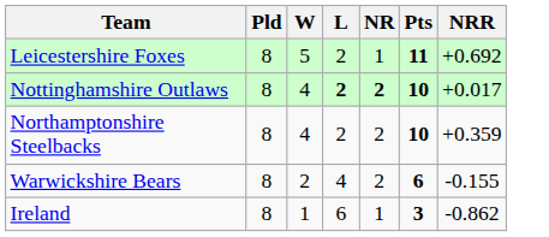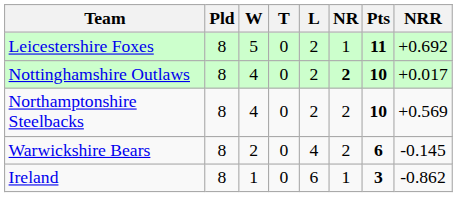 <table class="wikitable" style="text-align:center;">
 <tr>
 <th width=175>Team</th>
 <th width=20 abbr="Played">Pld</th>
 <th width=20 abbr="Won">W</th>
+<th width=20 abbr="Tied">T</th>
 <th width=20 abbr="Lost">L</th>
 <th width=20 abbr="No result">NR</th>
 <th width=20 abbr="Points">Pts</th>
 <th width=20 abbr="Net run rate">NRR</th>
 </tr>
 <tr style="background:#ccffcc;">
 <td style="text-align:left;"><a href='#'>Leicestershire Foxes</a></td>
 <td>8</td>
 <td>5</td>
+<td>0</td>
 <td>2</td>
 <td>1</td>
 <td><strong>11</strong></td>
 <td>+0.692</td>
 </tr>
 <tr style="background:#ccffcc;">
 <td style="text-align:left;"><a href='#'>Nottinghamshire Outlaws</a></td>
 <td>8</td>
 <td>4</td>
-<td><strong>2</strong></td>
+<td>0</td>
+<td>2</td>
 <td><strong>2</strong></td>
 <td><strong>10</strong></td>
 <td>+0.017</td>
 </tr>
 <tr style="background:#f9f9f9;">
 <td style="text-align:left;"><a href='#'>Northamptonshire Steelbacks</a></td>
 <td>8</td>
 <td>4</td>
+<td>0</td>
 <td>2</td>
 <td>2</td>
 <td><strong>10</strong></td>
-<td>+0.359</td>
+<td>+0.569</td>
 </tr>
 <tr style="background:#f9f9f9;">
 <td style="text-align:left;"><a href='#'>Warwickshire Bears</a></td>
 <td>8</td>
 <td>2</td>
+<td>0</td>
 <td>4</td>
 <td>2</td>
 <td><strong>6</strong></td>
-<td>-0.155</td>
+<td>-0.145</td>
 </tr>
 <tr style="background:#f9f9f9;">
 <td style="text-align:left;"><a href='#'>Ireland</a></td>
 <td>8</td>
 <td>1</td>
+<td>0</td>
 <td>6</td>
 <td>1</td>
 <td><strong>3</strong></td>
 <td>-0.862</td>
 </tr>
 </table>
